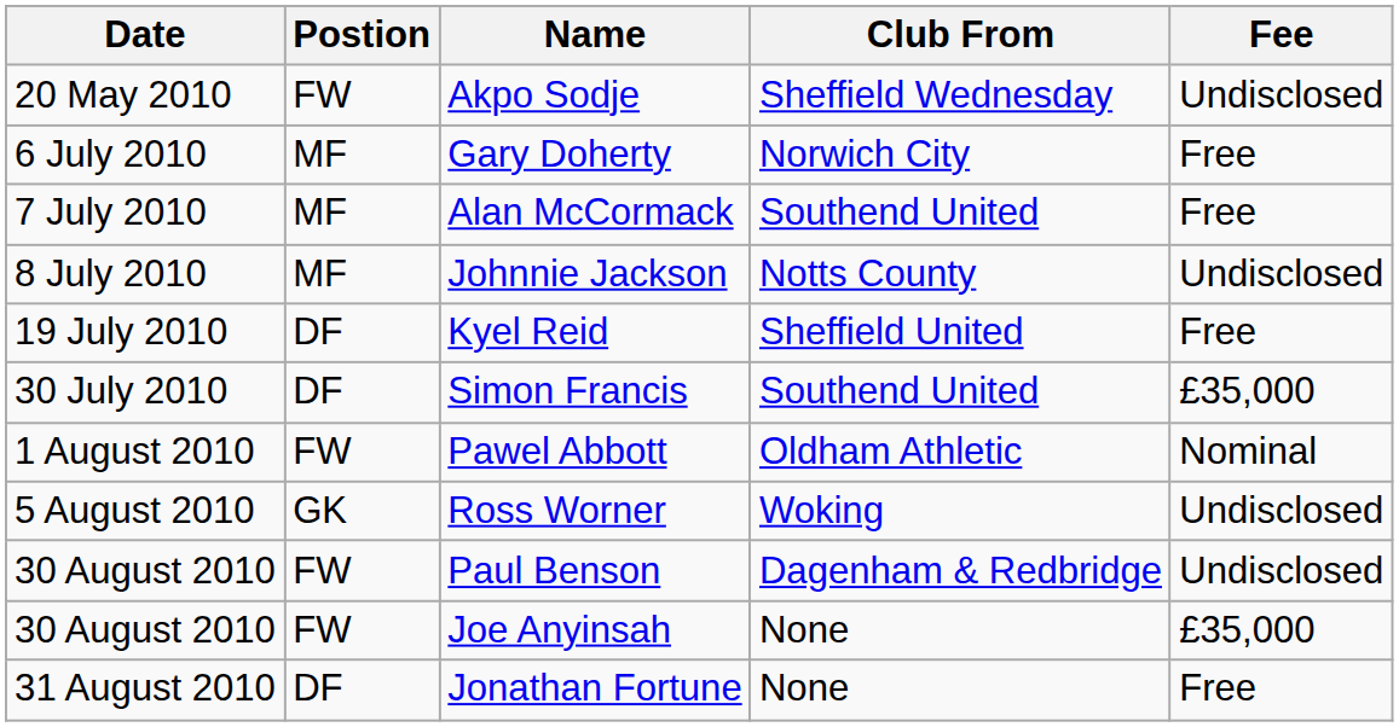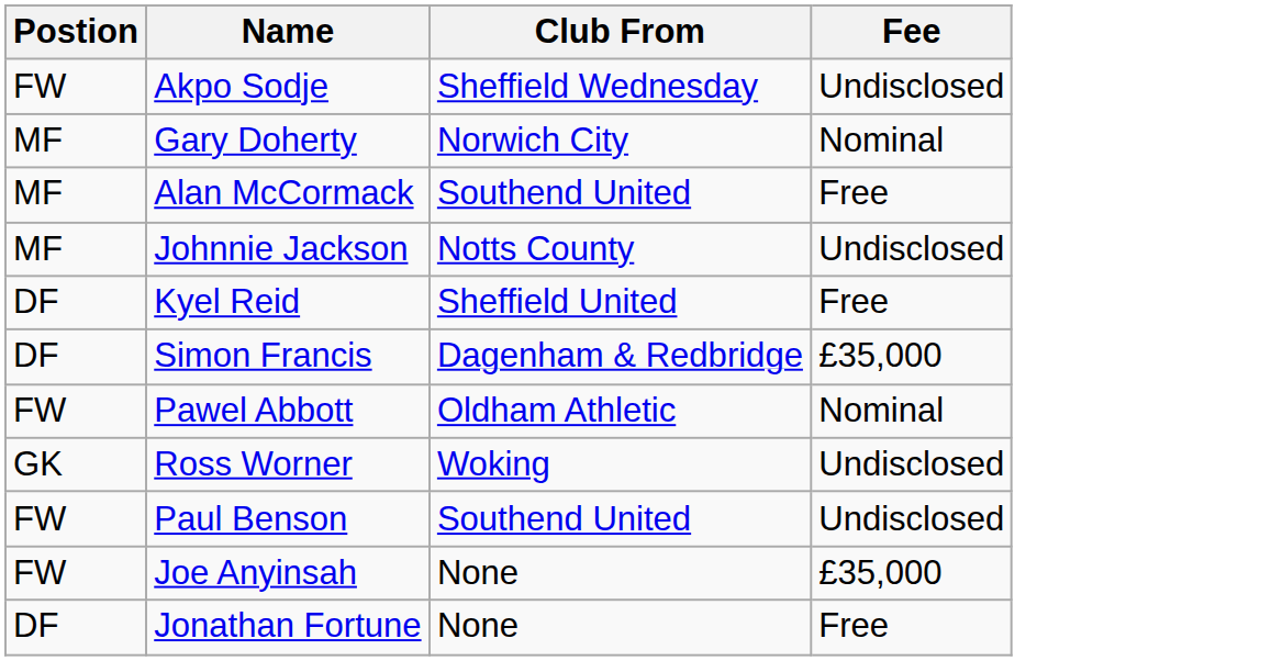 <table class="wikitable">
 <tr>
-<th>Date</th>
 <th>Postion</th>
 <th>Name</th>
 <th>Club From</th>
 <th>Fee</th>
 </tr>
 <tr>
-<td>20 May 2010</td>
 <td>FW</td>
 <td><a href='#'>Akpo Sodje</a></td>
 <td><a href='#'>Sheffield Wednesday</a></td>
 <td>Undisclosed</td>
 </tr>
 <tr>
-<td>6 July 2010</td>
 <td>MF</td>
 <td><a href='#'>Gary Doherty</a></td>
 <td><a href='#'>Norwich City</a></td>
-<td>Free</td>
+<td>Nominal</td>
 </tr>
 <tr>
-<td>7 July 2010</td>
 <td>MF</td>
 <td><a href='#'>Alan McCormack</a></td>
 <td><a href='#'>Southend United</a></td>
 <td>Free</td>
 </tr>
 <tr>
-<td>8 July 2010</td>
 <td>MF</td>
 <td><a href='#'>Johnnie Jackson</a></td>
 <td><a href='#'>Notts County</a></td>
 <td>Undisclosed</td>
 </tr>
 <tr>
-<td>19 July 2010</td>
 <td>DF</td>
 <td><a href='#'>Kyel Reid</a></td>
 <td><a href='#'>Sheffield United</a></td>
 <td>Free</td>
 </tr>
 <tr>
-<td>30 July 2010</td>
 <td>DF</td>
 <td><a href='#'>Simon Francis</a></td>
-<td><a href='#'>Southend United</a></td>
+<td><a href='#'>Dagenham & Redbridge</a></td>
 <td>£35,000</td>
 </tr>
 <tr>
-<td>1 August 2010</td>
 <td>FW</td>
 <td><a href='#'>Pawel Abbott</a></td>
 <td><a href='#'>Oldham Athletic</a></td>
 <td>Nominal</td>
 </tr>
 <tr>
-<td>5 August 2010</td>
 <td>GK</td>
 <td><a href='#'>Ross Worner</a></td>
 <td><a href='#'>Woking</a></td>
 <td>Undisclosed</td>
 </tr>
 <tr>
-<td>30 August 2010</td>
 <td>FW</td>
 <td><a href='#'>Paul Benson</a></td>
-<td><a href='#'>Dagenham & Redbridge</a></td>
+<td><a href='#'>Southend United</a></td>
 <td>Undisclosed</td>
 </tr>
 <tr>
-<td>30 August 2010</td>
 <td>FW</td>
 <td><a href='#'>Joe Anyinsah</a></td>
 <td>None</td>
 <td>£35,000</td>
 </tr>
 <tr>
-<td>31 August 2010</td>
 <td>DF</td>
 <td><a href='#'>Jonathan Fortune</a></td>
 <td>None</td>
 <td>Free</td>
 </tr>
 </table>
